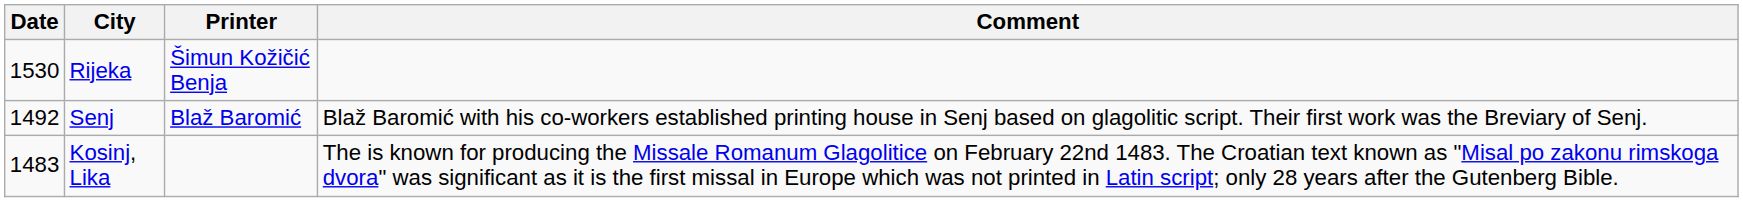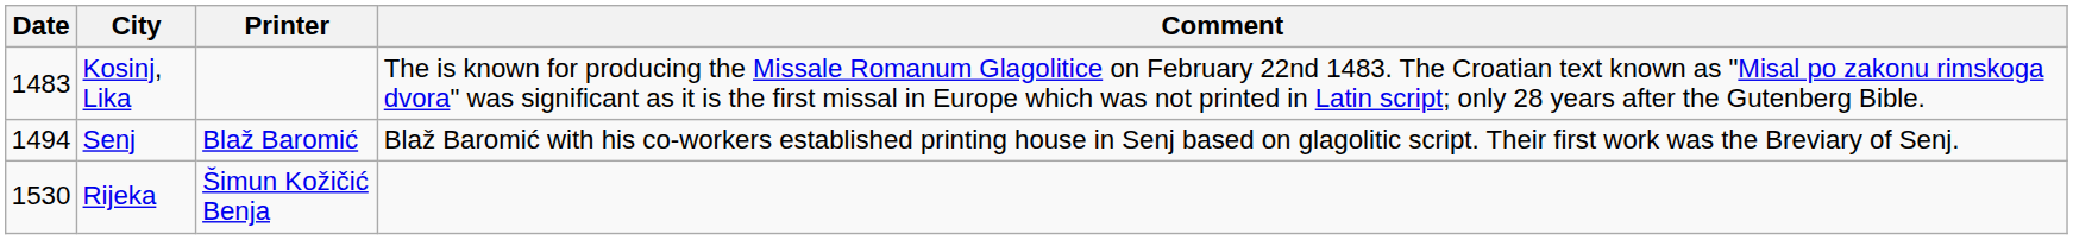 <table class="wikitable">
 <tr>
 <th>Date</th>
 <th>City</th>
 <th>Printer</th>
 <th>Comment</th>
 </tr>
 <tr>
+<td>1483</td>
+<td><a href='#'>Kosinj</a>, <a href='#'>Lika</a></td>
+<td></td>
+<td>The  is known for producing the <a href='#'>Missale Romanum Glagolitice</a> on February 22nd 1483. The Croatian text known as "<a href='#'>Misal po zakonu rimskoga dvora</a>" was significant as it is the first missal in Europe which was not printed in <a href='#'>Latin script</a>; only 28 years after the Gutenberg Bible.</td>
+</tr>
+<tr>
+<td>1494</td>
+<td><a href='#'>Senj</a></td>
+<td><a href='#'>Blaž Baromić</a></td>
+<td>Blaž Baromić with his co-workers established printing house in Senj based on glagolitic script. Their first work was the Breviary of Senj.</td>
+</tr>
+<tr>
 <td>1530</td>
 <td><a href='#'>Rijeka</a></td>
 <td><a href='#'>Šimun Kožičić Benja</a></td>
 <td></td>
 </tr>
-<tr>
-<td>1492</td>
-<td><a href='#'>Senj</a></td>
-<td><a href='#'>Blaž Baromić</a></td>
-<td>Blaž Baromić with his co-workers established printing house in Senj based on glagolitic script. Their first work was the Breviary of Senj.</td>
-</tr>
-<tr>
-<td>1483</td>
-<td><a href='#'>Kosinj</a>, <a href='#'>Lika</a></td>
-<td></td>
-<td>The  is known for producing the <a href='#'>Missale Romanum Glagolitice</a> on February 22nd 1483. The Croatian text known as "<a href='#'>Misal po zakonu rimskoga dvora</a>" was significant as it is the first missal in Europe which was not printed in <a href='#'>Latin script</a>; only 28 years after the Gutenberg Bible.</td>
-</tr>
 </table>
